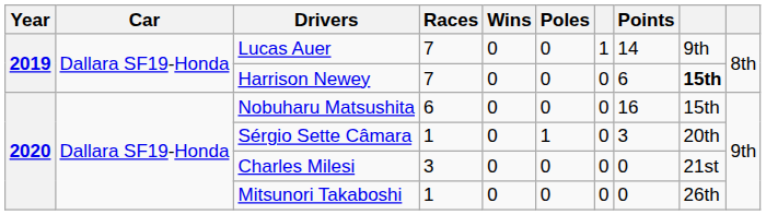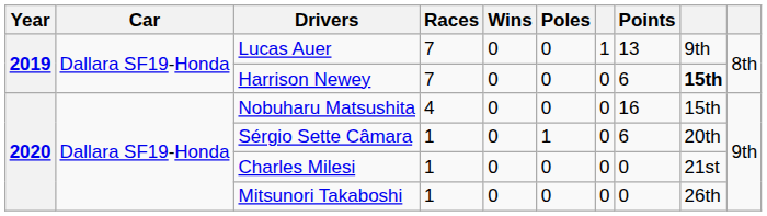 <table class="wikitable" style="font-size:85%">
 <tr>
 <th>Year</th>
 <th>Car</th>
 <th>Drivers</th>
 <th>Races</th>
 <th>Wins</th>
 <th>Poles</th>
 <th></th>
 <th>Points</th>
 <th></th>
 <th></th>
 </tr>
 <tr>
 <th rowspan=2><a href='#'>2019</a></th>
 <td rowspan=2><a href='#'>Dallara SF19</a>-<a href='#'>Honda</a></td>
 <td> <a href='#'>Lucas Auer</a></td>
 <td>7</td>
 <td>0</td>
 <td>0</td>
 <td>1</td>
-<td>14</td>
+<td>13</td>
 <td>9th</td>
 <td rowspan=2>8th</td>
 </tr>
 <tr>
 <td> <a href='#'>Harrison Newey</a></td>
 <td>7</td>
 <td>0</td>
 <td>0</td>
 <td>0</td>
 <td>6</td>
 <td><strong>15th</strong></td>
 </tr>
 <tr>
 <th rowspan="4"><a href='#'>2020</a></th>
 <td rowspan="4"><a href='#'>Dallara SF19</a>-<a href='#'>Honda</a></td>
 <td> <a href='#'>Nobuharu Matsushita</a></td>
-<td>6</td>
+<td>4</td>
 <td>0</td>
 <td>0</td>
 <td>0</td>
 <td>16</td>
 <td>15th</td>
 <td rowspan="4">9th</td>
 </tr>
 <tr>
 <td> <a href='#'>Sérgio Sette Câmara</a></td>
 <td>1</td>
 <td>0</td>
 <td>1</td>
 <td>0</td>
-<td>3</td>
+<td>6</td>
 <td>20th</td>
 </tr>
 <tr>
 <td> <a href='#'>Charles Milesi</a></td>
-<td>3</td>
+<td>1</td>
 <td>0</td>
 <td>0</td>
 <td>0</td>
 <td>0</td>
 <td>21st</td>
 </tr>
 <tr>
 <td> <a href='#'>Mitsunori Takaboshi</a></td>
 <td>1</td>
 <td>0</td>
 <td>0</td>
 <td>0</td>
 <td>0</td>
 <td>26th</td>
 </tr>
 </table>
